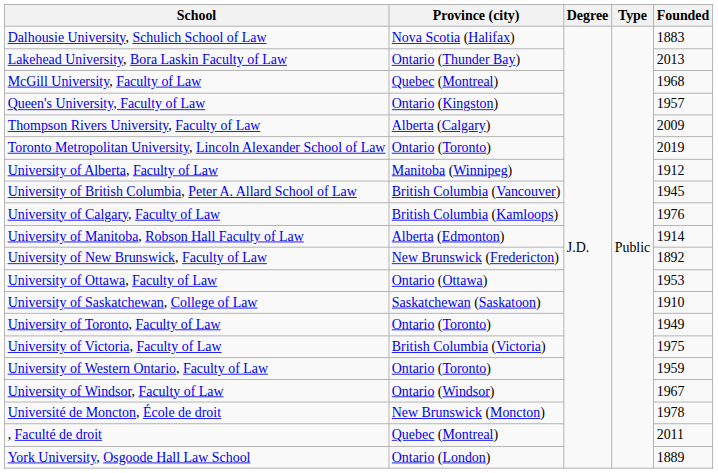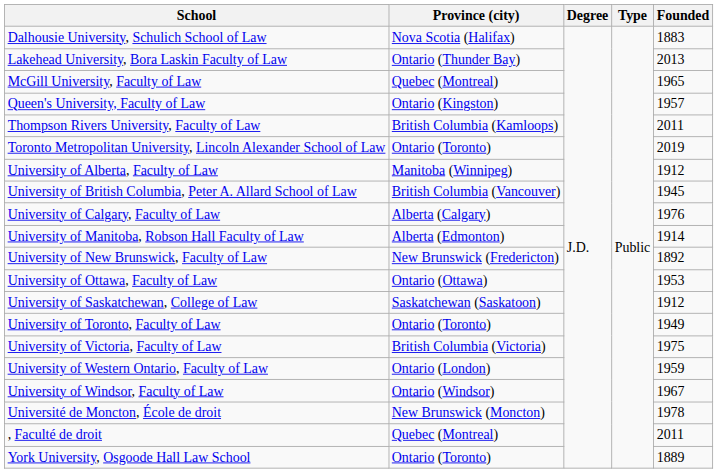 <table class="wikitable sortable">
 <tr>
 <th>School</th>
 <th>Province (city)</th>
 <th>Degree</th>
 <th>Type</th>
 <th>Founded</th>
 </tr>
 <tr>
 <td><a href='#'>Dalhousie University</a>, <a href='#'>Schulich School of Law</a></td>
 <td><a href='#'>Nova Scotia</a> (<a href='#'>Halifax</a>)</td>
 <td rowspan=20>J.D.</td>
 <td rowspan=20>Public</td>
 <td>1883</td>
 </tr>
 <tr>
 <td><a href='#'>Lakehead University</a>, <a href='#'>Bora Laskin Faculty of Law</a></td>
 <td><a href='#'>Ontario</a> (<a href='#'>Thunder Bay</a>)</td>
 <td>2013</td>
 </tr>
 <tr>
 <td><a href='#'>McGill University</a>, <a href='#'>Faculty of Law</a></td>
 <td><a href='#'>Quebec</a> (<a href='#'>Montreal</a>)</td>
-<td>1968</td>
+<td>1965</td>
 </tr>
 <tr>
 <td><a href='#'>Queen's University, Faculty of Law</a></td>
 <td><a href='#'>Ontario</a> (<a href='#'>Kingston</a>)</td>
 <td>1957</td>
 </tr>
 <tr>
 <td><a href='#'>Thompson Rivers University</a>, <a href='#'>Faculty of Law</a></td>
-<td><a href='#'>Alberta</a> (<a href='#'>Calgary</a>)</td>
-<td>2009</td>
+<td><a href='#'>British Columbia</a> (<a href='#'>Kamloops</a>)</td>
+<td>2011</td>
 </tr>
 <tr>
 <td><a href='#'>Toronto Metropolitan University</a>, <a href='#'>Lincoln Alexander School of Law</a></td>
 <td><a href='#'>Ontario</a> (<a href='#'>Toronto</a>)</td>
 <td>2019</td>
 </tr>
 <tr>
 <td><a href='#'>University of Alberta</a>, <a href='#'>Faculty of Law</a></td>
 <td><a href='#'>Manitoba</a> (<a href='#'>Winnipeg</a>)</td>
 <td>1912</td>
 </tr>
 <tr>
 <td><a href='#'>University of British Columbia</a>, <a href='#'>Peter A. Allard School of Law</a></td>
 <td><a href='#'>British Columbia</a> (<a href='#'>Vancouver</a>)</td>
 <td>1945</td>
 </tr>
 <tr>
 <td><a href='#'>University of Calgary</a>, <a href='#'>Faculty of Law</a></td>
-<td><a href='#'>British Columbia</a> (<a href='#'>Kamloops</a>)</td>
+<td><a href='#'>Alberta</a> (<a href='#'>Calgary</a>)</td>
 <td>1976</td>
 </tr>
 <tr>
 <td><a href='#'>University of Manitoba</a>, <a href='#'>Robson Hall Faculty of Law</a></td>
 <td><a href='#'>Alberta</a> (<a href='#'>Edmonton</a>)</td>
 <td>1914</td>
 </tr>
 <tr>
 <td><a href='#'>University of New Brunswick</a>, <a href='#'>Faculty of Law</a></td>
 <td><a href='#'>New Brunswick</a> (<a href='#'>Fredericton</a>)</td>
 <td>1892</td>
 </tr>
 <tr>
 <td><a href='#'>University of Ottawa</a>, <a href='#'>Faculty of Law</a></td>
 <td><a href='#'>Ontario</a> (<a href='#'>Ottawa</a>)</td>
 <td>1953</td>
 </tr>
 <tr>
 <td><a href='#'>University of Saskatchewan</a>, <a href='#'>College of Law</a></td>
 <td><a href='#'>Saskatchewan</a> (<a href='#'>Saskatoon</a>)</td>
-<td>1910</td>
+<td>1912</td>
 </tr>
 <tr>
 <td><a href='#'>University of Toronto</a>, <a href='#'>Faculty of Law</a></td>
 <td><a href='#'>Ontario</a> (<a href='#'>Toronto</a>)</td>
 <td>1949</td>
 </tr>
 <tr>
 <td><a href='#'>University of Victoria</a>, <a href='#'>Faculty of Law</a></td>
 <td><a href='#'>British Columbia</a> (<a href='#'>Victoria</a>)</td>
 <td>1975</td>
 </tr>
 <tr>
 <td><a href='#'>University of Western Ontario</a>, <a href='#'>Faculty of Law</a></td>
-<td><a href='#'>Ontario</a> (<a href='#'>Toronto</a>)</td>
+<td><a href='#'>Ontario</a> (<a href='#'>London</a>)</td>
 <td>1959</td>
 </tr>
 <tr>
 <td><a href='#'>University of Windsor</a>, <a href='#'>Faculty of Law</a></td>
 <td><a href='#'>Ontario</a> (<a href='#'>Windsor</a>)</td>
 <td>1967</td>
 </tr>
 <tr>
 <td><a href='#'>Université de Moncton</a>, <a href='#'>École de droit</a></td>
 <td><a href='#'>New Brunswick</a> (<a href='#'>Moncton</a>)</td>
 <td>1978</td>
 </tr>
 <tr>
 <td>, <a href='#'>Faculté de droit</a></td>
 <td><a href='#'>Quebec</a> (<a href='#'>Montreal</a>)</td>
 <td>2011</td>
 </tr>
 <tr>
 <td><a href='#'>York University</a>, <a href='#'>Osgoode Hall Law School</a></td>
-<td><a href='#'>Ontario</a> (<a href='#'>London</a>)</td>
+<td><a href='#'>Ontario</a> (<a href='#'>Toronto</a>)</td>
 <td>1889</td>
 </tr>
 </table>
